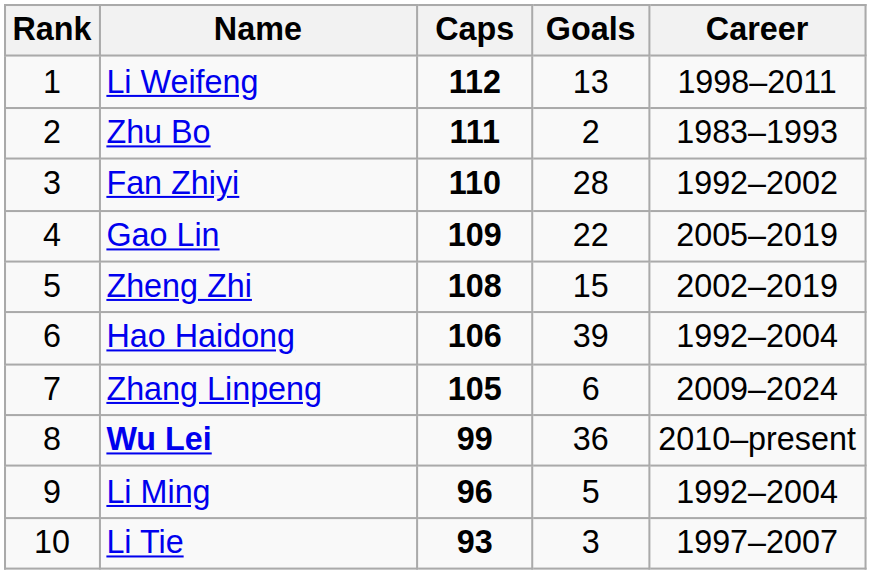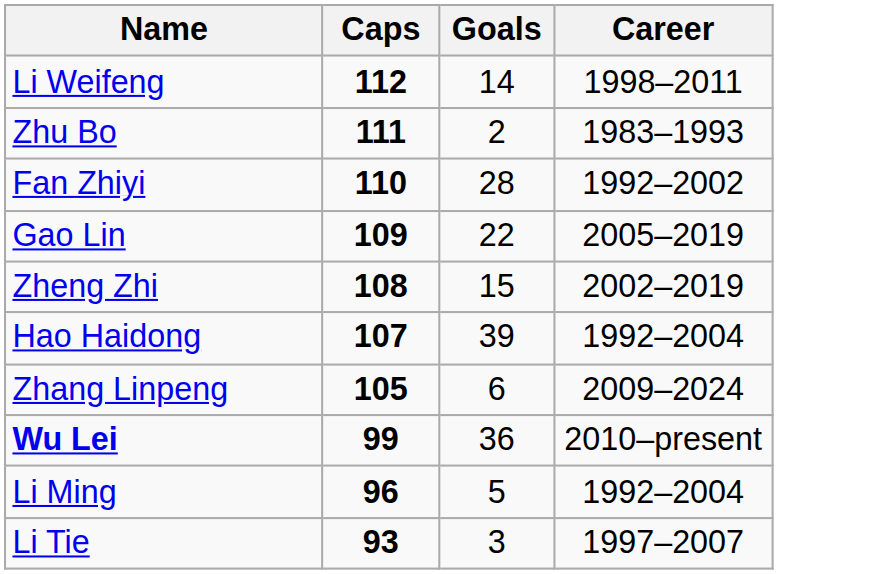 <table class="wikitable sortable" style="text-align:center;">
 <tr>
-<th width=30>Rank</th>
 <th width=150>Name</th>
 <th width=50>Caps</th>
 <th width=50>Goals</th>
 <th width=100>Career</th>
 </tr>
 <tr>
-<td>1</td>
 <td style="text-align:left"><a href='#'>Li Weifeng</a></td>
 <td><strong>112</strong></td>
-<td>13</td>
+<td>14</td>
 <td>1998–2011</td>
 </tr>
 <tr>
-<td>2</td>
 <td style="text-align:left"><a href='#'>Zhu Bo</a></td>
 <td><strong>111</strong></td>
 <td>2</td>
 <td>1983–1993</td>
 </tr>
 <tr>
-<td>3</td>
 <td style="text-align:left"><a href='#'>Fan Zhiyi</a></td>
 <td><strong>110</strong></td>
 <td>28</td>
 <td>1992–2002</td>
 </tr>
 <tr>
-<td>4</td>
 <td style="text-align:left"><a href='#'>Gao Lin</a></td>
 <td><strong>109</strong></td>
 <td>22</td>
 <td>2005–2019</td>
 </tr>
 <tr>
-<td>5</td>
 <td style="text-align:left"><a href='#'>Zheng Zhi</a></td>
 <td><strong>108</strong></td>
 <td>15</td>
 <td>2002–2019</td>
 </tr>
 <tr>
-<td>6</td>
 <td style="text-align:left"><a href='#'>Hao Haidong</a></td>
-<td><strong>106</strong></td>
+<td><strong>107</strong></td>
 <td>39</td>
 <td>1992–2004</td>
 </tr>
 <tr>
-<td>7</td>
 <td style="text-align:left"><a href='#'>Zhang Linpeng</a></td>
 <td><strong>105</strong></td>
 <td>6</td>
 <td>2009–2024</td>
 </tr>
 <tr>
-<td>8</td>
 <td style="text-align:left"><strong><a href='#'>Wu Lei</a></strong></td>
 <td><strong>99</strong></td>
 <td>36</td>
 <td>2010–present</td>
 </tr>
 <tr>
-<td>9</td>
 <td style="text-align:left"><a href='#'>Li Ming</a></td>
 <td><strong>96</strong></td>
 <td>5</td>
 <td>1992–2004</td>
 </tr>
 <tr>
-<td>10</td>
 <td style="text-align:left"><a href='#'>Li Tie</a></td>
 <td><strong>93</strong></td>
 <td>3</td>
 <td>1997–2007</td>
 </tr>
 </table>
